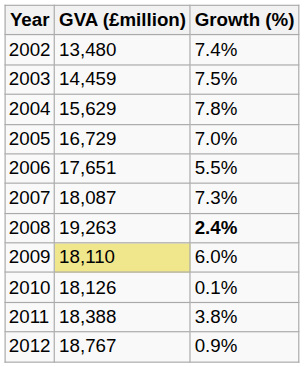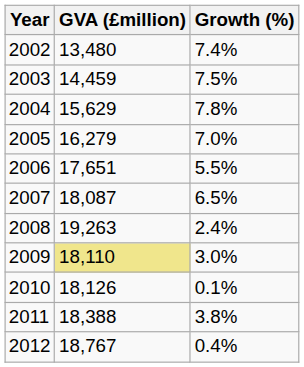 <table class="wikitable" border="1" align="right">
 <tr>
 <th>Year</th>
 <th>GVA (£million)</th>
 <th>Growth (%)</th>
 </tr>
 <tr>
 <td>2002</td>
 <td>13,480</td>
 <td>7.4%</td>
 </tr>
 <tr>
 <td>2003</td>
 <td>14,459</td>
 <td>7.5%</td>
 </tr>
 <tr>
 <td>2004</td>
 <td>15,629</td>
 <td>7.8%</td>
 </tr>
 <tr>
 <td>2005</td>
-<td>16,729</td>
+<td>16,279</td>
 <td>7.0%</td>
 </tr>
 <tr>
 <td>2006</td>
 <td>17,651</td>
 <td>5.5%</td>
 </tr>
 <tr>
 <td>2007</td>
 <td>18,087</td>
-<td>7.3%</td>
+<td>6.5%</td>
 </tr>
 <tr>
 <td>2008</td>
 <td>19,263</td>
-<td><strong>2.4%</strong></td>
+<td>2.4%</td>
 </tr>
 <tr>
 <td>2009</td>
 <td style="background: khaki;">18,110</td>
-<td>6.0%</td>
+<td>3.0%</td>
 </tr>
 <tr>
 <td>2010</td>
 <td>18,126</td>
 <td>0.1%</td>
 </tr>
 <tr>
 <td>2011</td>
 <td>18,388</td>
 <td>3.8%</td>
 </tr>
 <tr>
 <td>2012</td>
 <td>18,767</td>
-<td>0.9%</td>
+<td>0.4%</td>
 </tr>
 </table>
